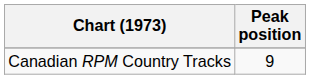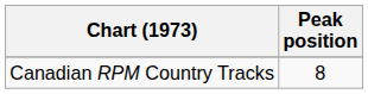 <table class="wikitable sortable">
 <tr>
 <th>Chart (1973)</th>
 <th>Peak<br>position</th>
 </tr>
 <tr>
 </tr>
 <tr>
 <td>Canadian <em>RPM</em> Country Tracks</td>
-<td align="center">9</td>
+<td align="center">8</td>
 </tr>
 </table>
